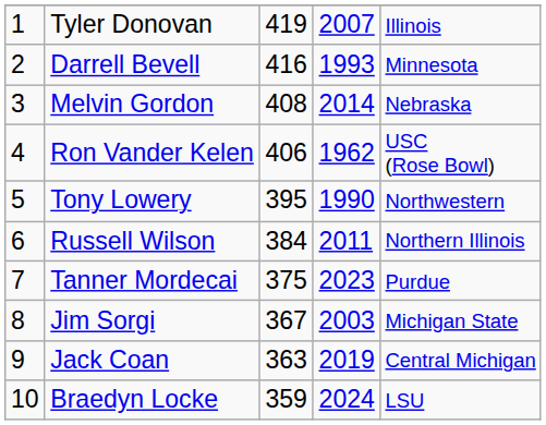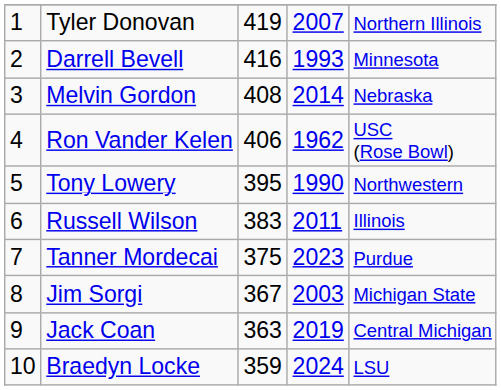 <table class="wikitable">
 <tr>
 </tr>
 <tr>
 <td>1</td>
 <td>Tyler Donovan</td>
 <td><abbr>419</abbr></td>
 <td><a href='#'>2007</a></td>
-<td style="font-size:80%;"><a href='#'>Illinois</a></td>
+<td style="font-size:80%;"><a href='#'>Northern Illinois</a></td>
 </tr>
 <tr>
 <td>2</td>
 <td><a href='#'>Darrell Bevell</a></td>
 <td><abbr>416</abbr></td>
 <td><a href='#'>1993</a></td>
 <td style="font-size:80%;"><a href='#'>Minnesota</a></td>
 </tr>
 <tr>
 <td>3</td>
 <td><a href='#'>Melvin Gordon</a></td>
 <td><abbr>408</abbr></td>
 <td><a href='#'>2014</a></td>
 <td style="font-size:80%;"><a href='#'>Nebraska</a></td>
 </tr>
 <tr>
 <td>4</td>
 <td><a href='#'>Ron Vander Kelen</a></td>
 <td><abbr>406</abbr></td>
 <td><a href='#'>1962</a></td>
 <td style="font-size:80%;"><a href='#'>USC</a><br>(<a href='#'>Rose Bowl</a>)</td>
 </tr>
 <tr>
 <td>5</td>
 <td><a href='#'>Tony Lowery</a></td>
 <td><abbr>395</abbr></td>
 <td><a href='#'>1990</a></td>
 <td style="font-size:80%;"><a href='#'>Northwestern</a></td>
 </tr>
 <tr>
 <td>6</td>
 <td><a href='#'>Russell Wilson</a></td>
-<td><abbr>384</abbr></td>
+<td><abbr>383</abbr></td>
 <td><a href='#'>2011</a></td>
-<td style="font-size:80%;"><a href='#'>Northern Illinois</a></td>
+<td style="font-size:80%;"><a href='#'>Illinois</a></td>
 </tr>
 <tr>
 <td>7</td>
 <td><a href='#'>Tanner Mordecai</a></td>
 <td><abbr>375</abbr></td>
 <td><a href='#'>2023</a></td>
 <td style="font-size:80%;"><a href='#'>Purdue</a></td>
 </tr>
 <tr>
 <td>8</td>
 <td><a href='#'>Jim Sorgi</a></td>
 <td><abbr>367</abbr></td>
 <td><a href='#'>2003</a></td>
 <td style="font-size:80%;"><a href='#'>Michigan State</a></td>
 </tr>
 <tr>
 <td>9</td>
 <td><a href='#'>Jack Coan</a></td>
 <td><abbr>363</abbr></td>
 <td><a href='#'>2019</a></td>
 <td style="font-size:80%;"><a href='#'>Central Michigan</a></td>
 </tr>
 <tr>
 <td>10</td>
 <td><a href='#'>Braedyn Locke</a></td>
 <td><abbr>359</abbr></td>
 <td><a href='#'>2024</a></td>
 <td style="font-size:80%;"><a href='#'>LSU</a></td>
 </tr>
 </table>
